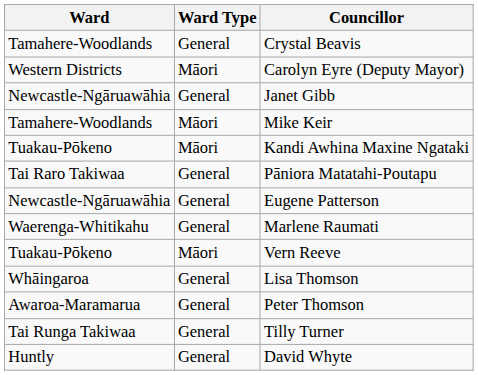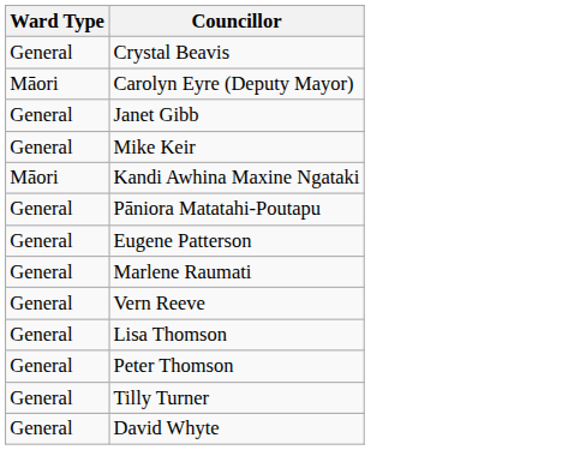 <table class="wikitable sortable mw-collapsible">
 <tr>
-<th>Ward</th>
 <th>Ward Type</th>
 <th>Councillor</th>
 </tr>
 <tr>
-<td>Tamahere-Woodlands</td>
 <td>General</td>
 <td>Crystal Beavis</td>
 </tr>
 <tr>
-<td>Western Districts</td>
 <td>Māori</td>
 <td>Carolyn Eyre (Deputy Mayor)</td>
 </tr>
 <tr>
-<td>Newcastle-Ngāruawāhia</td>
 <td>General</td>
 <td>Janet Gibb</td>
 </tr>
 <tr>
-<td>Tamahere-Woodlands</td>
-<td>Māori</td>
+<td>General</td>
 <td>Mike Keir</td>
 </tr>
 <tr>
-<td>Tuakau-Pōkeno</td>
 <td>Māori</td>
 <td>Kandi Awhina Maxine Ngataki</td>
 </tr>
 <tr>
-<td>Tai Raro Takiwaa</td>
 <td>General</td>
 <td>Pāniora Matatahi-Poutapu</td>
 </tr>
 <tr>
-<td>Newcastle-Ngāruawāhia</td>
 <td>General</td>
 <td>Eugene Patterson</td>
 </tr>
 <tr>
-<td>Waerenga-Whitikahu</td>
 <td>General</td>
 <td>Marlene Raumati</td>
 </tr>
 <tr>
-<td>Tuakau-Pōkeno</td>
-<td>Māori</td>
+<td>General</td>
 <td>Vern Reeve</td>
 </tr>
 <tr>
-<td>Whāingaroa</td>
 <td>General</td>
 <td>Lisa Thomson</td>
 </tr>
 <tr>
-<td>Awaroa-Maramarua</td>
 <td>General</td>
 <td>Peter Thomson</td>
 </tr>
 <tr>
-<td>Tai Runga Takiwaa</td>
 <td>General</td>
 <td>Tilly Turner</td>
 </tr>
 <tr>
-<td>Huntly</td>
 <td>General</td>
 <td>David Whyte</td>
 </tr>
 </table>
